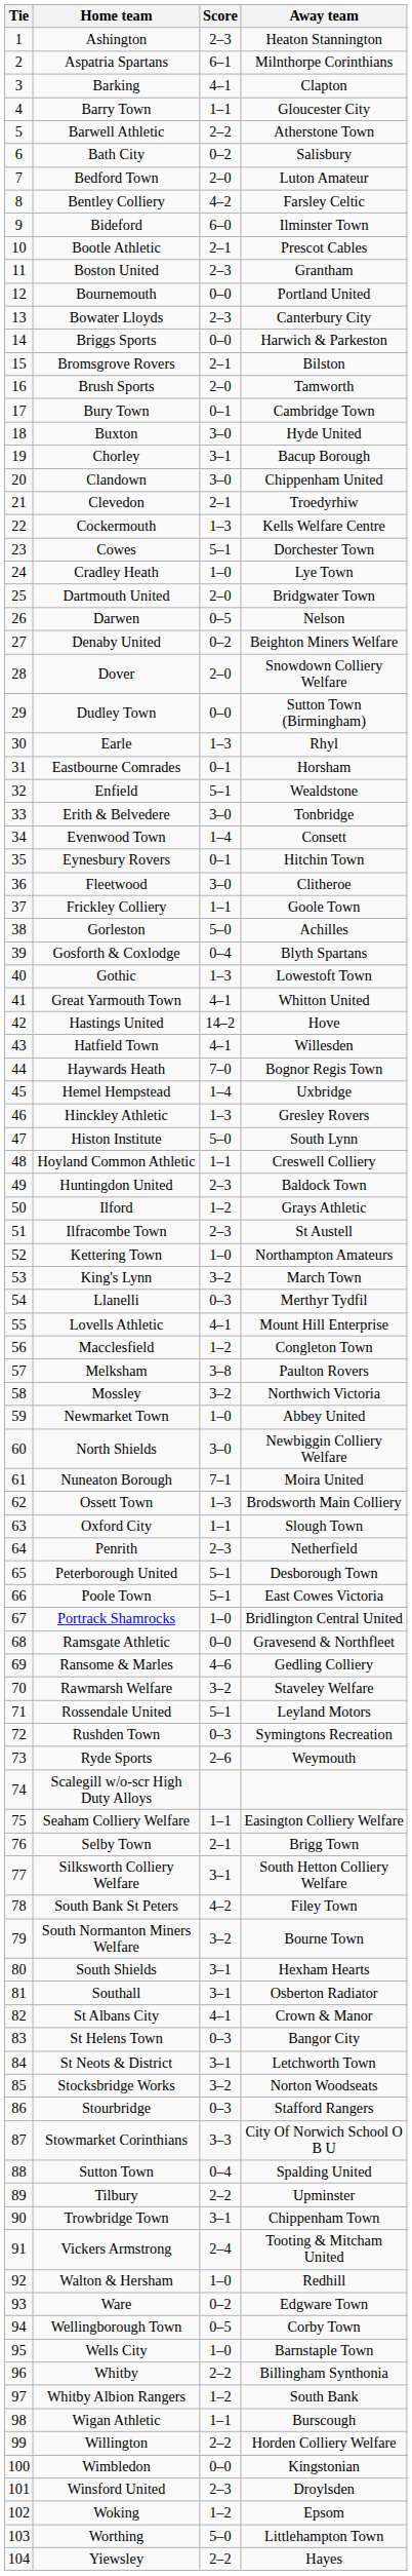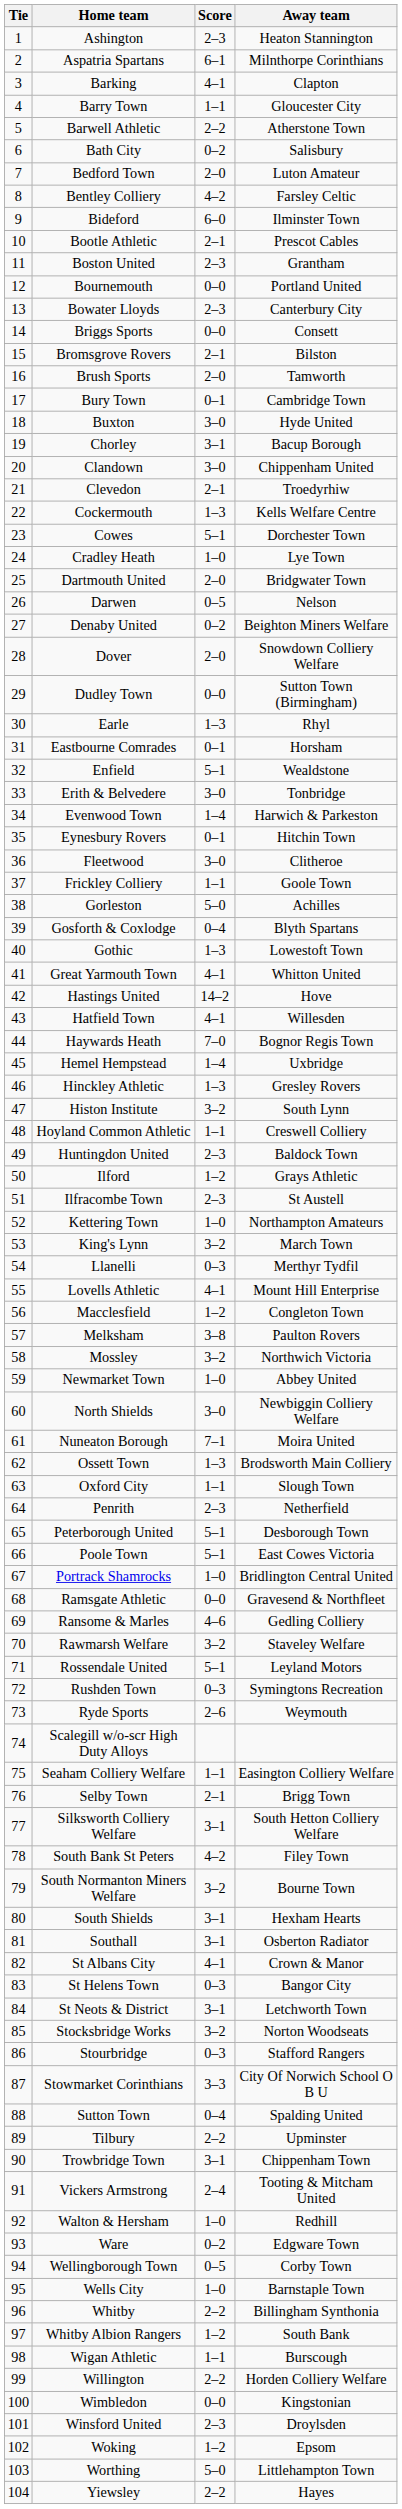 <table class="wikitable" style="text-align:center;">
 <tr>
 <th width=20>Tie</th>
 <th width=175>Home team</th>
 <th width=20>Score</th>
 <th width=175>Away team</th>
 </tr>
 <tr>
 <td>1</td>
 <td>Ashington</td>
 <td>2–3</td>
 <td>Heaton Stannington</td>
 </tr>
 <tr>
 <td>2</td>
 <td>Aspatria Spartans</td>
 <td>6–1</td>
 <td>Milnthorpe Corinthians</td>
 </tr>
 <tr>
 <td>3</td>
 <td>Barking</td>
 <td>4–1</td>
 <td>Clapton</td>
 </tr>
 <tr>
 <td>4</td>
 <td>Barry Town</td>
 <td>1–1</td>
 <td>Gloucester City</td>
 </tr>
 <tr>
 <td>5</td>
 <td>Barwell Athletic</td>
 <td>2–2</td>
 <td>Atherstone Town</td>
 </tr>
 <tr>
 <td>6</td>
 <td>Bath City</td>
 <td>0–2</td>
 <td>Salisbury</td>
 </tr>
 <tr>
 <td>7</td>
 <td>Bedford Town</td>
 <td>2–0</td>
 <td>Luton Amateur</td>
 </tr>
 <tr>
 <td>8</td>
 <td>Bentley Colliery</td>
 <td>4–2</td>
 <td>Farsley Celtic</td>
 </tr>
 <tr>
 <td>9</td>
 <td>Bideford</td>
 <td>6–0</td>
 <td>Ilminster Town</td>
 </tr>
 <tr>
 <td>10</td>
 <td>Bootle Athletic</td>
 <td>2–1</td>
 <td>Prescot Cables</td>
 </tr>
 <tr>
 <td>11</td>
 <td>Boston United</td>
 <td>2–3</td>
 <td>Grantham</td>
 </tr>
 <tr>
 <td>12</td>
 <td>Bournemouth</td>
 <td>0–0</td>
 <td>Portland United</td>
 </tr>
 <tr>
 <td>13</td>
 <td>Bowater Lloyds</td>
 <td>2–3</td>
 <td>Canterbury City</td>
 </tr>
 <tr>
 <td>14</td>
 <td>Briggs Sports</td>
 <td>0–0</td>
-<td>Harwich & Parkeston</td>
+<td>Consett</td>
 </tr>
 <tr>
 <td>15</td>
 <td>Bromsgrove Rovers</td>
 <td>2–1</td>
 <td>Bilston</td>
 </tr>
 <tr>
 <td>16</td>
 <td>Brush Sports</td>
 <td>2–0</td>
 <td>Tamworth</td>
 </tr>
 <tr>
 <td>17</td>
 <td>Bury Town</td>
 <td>0–1</td>
 <td>Cambridge Town</td>
 </tr>
 <tr>
 <td>18</td>
 <td>Buxton</td>
 <td>3–0</td>
 <td>Hyde United</td>
 </tr>
 <tr>
 <td>19</td>
 <td>Chorley</td>
 <td>3–1</td>
 <td>Bacup Borough</td>
 </tr>
 <tr>
 <td>20</td>
 <td>Clandown</td>
 <td>3–0</td>
 <td>Chippenham United</td>
 </tr>
 <tr>
 <td>21</td>
 <td>Clevedon</td>
 <td>2–1</td>
 <td>Troedyrhiw</td>
 </tr>
 <tr>
 <td>22</td>
 <td>Cockermouth</td>
 <td>1–3</td>
 <td>Kells Welfare Centre</td>
 </tr>
 <tr>
 <td>23</td>
 <td>Cowes</td>
 <td>5–1</td>
 <td>Dorchester Town</td>
 </tr>
 <tr>
 <td>24</td>
 <td>Cradley Heath</td>
 <td>1–0</td>
 <td>Lye Town</td>
 </tr>
 <tr>
 <td>25</td>
 <td>Dartmouth United</td>
 <td>2–0</td>
 <td>Bridgwater Town</td>
 </tr>
 <tr>
 <td>26</td>
 <td>Darwen</td>
 <td>0–5</td>
 <td>Nelson</td>
 </tr>
 <tr>
 <td>27</td>
 <td>Denaby United</td>
 <td>0–2</td>
 <td>Beighton Miners Welfare</td>
 </tr>
 <tr>
 <td>28</td>
 <td>Dover</td>
 <td>2–0</td>
 <td>Snowdown Colliery Welfare</td>
 </tr>
 <tr>
 <td>29</td>
 <td>Dudley Town</td>
 <td>0–0</td>
 <td>Sutton Town (Birmingham)</td>
 </tr>
 <tr>
 <td>30</td>
 <td>Earle</td>
 <td>1–3</td>
 <td>Rhyl</td>
 </tr>
 <tr>
 <td>31</td>
 <td>Eastbourne Comrades</td>
 <td>0–1</td>
 <td>Horsham</td>
 </tr>
 <tr>
 <td>32</td>
 <td>Enfield</td>
 <td>5–1</td>
 <td>Wealdstone</td>
 </tr>
 <tr>
 <td>33</td>
 <td>Erith & Belvedere</td>
 <td>3–0</td>
 <td>Tonbridge</td>
 </tr>
 <tr>
 <td>34</td>
 <td>Evenwood Town</td>
 <td>1–4</td>
-<td>Consett</td>
+<td>Harwich & Parkeston</td>
 </tr>
 <tr>
 <td>35</td>
 <td>Eynesbury Rovers</td>
 <td>0–1</td>
 <td>Hitchin Town</td>
 </tr>
 <tr>
 <td>36</td>
 <td>Fleetwood</td>
 <td>3–0</td>
 <td>Clitheroe</td>
 </tr>
 <tr>
 <td>37</td>
 <td>Frickley Colliery</td>
 <td>1–1</td>
 <td>Goole Town</td>
 </tr>
 <tr>
 <td>38</td>
 <td>Gorleston</td>
 <td>5–0</td>
 <td>Achilles</td>
 </tr>
 <tr>
 <td>39</td>
 <td>Gosforth & Coxlodge</td>
 <td>0–4</td>
 <td>Blyth Spartans</td>
 </tr>
 <tr>
 <td>40</td>
 <td>Gothic</td>
 <td>1–3</td>
 <td>Lowestoft Town</td>
 </tr>
 <tr>
 <td>41</td>
 <td>Great Yarmouth Town</td>
 <td>4–1</td>
 <td>Whitton United</td>
 </tr>
 <tr>
 <td>42</td>
 <td>Hastings United</td>
 <td>14–2</td>
 <td>Hove</td>
 </tr>
 <tr>
 <td>43</td>
 <td>Hatfield Town</td>
 <td>4–1</td>
 <td>Willesden</td>
 </tr>
 <tr>
 <td>44</td>
 <td>Haywards Heath</td>
 <td>7–0</td>
 <td>Bognor Regis Town</td>
 </tr>
 <tr>
 <td>45</td>
 <td>Hemel Hempstead</td>
 <td>1–4</td>
 <td>Uxbridge</td>
 </tr>
 <tr>
 <td>46</td>
 <td>Hinckley Athletic</td>
 <td>1–3</td>
 <td>Gresley Rovers</td>
 </tr>
 <tr>
 <td>47</td>
 <td>Histon Institute</td>
-<td>5–0</td>
+<td>3–2</td>
 <td>South Lynn</td>
 </tr>
 <tr>
 <td>48</td>
 <td>Hoyland Common Athletic</td>
 <td>1–1</td>
 <td>Creswell Colliery</td>
 </tr>
 <tr>
 <td>49</td>
 <td>Huntingdon United</td>
 <td>2–3</td>
 <td>Baldock Town</td>
 </tr>
 <tr>
 <td>50</td>
 <td>Ilford</td>
 <td>1–2</td>
 <td>Grays Athletic</td>
 </tr>
 <tr>
 <td>51</td>
 <td>Ilfracombe Town</td>
 <td>2–3</td>
 <td>St Austell</td>
 </tr>
 <tr>
 <td>52</td>
 <td>Kettering Town</td>
 <td>1–0</td>
 <td>Northampton Amateurs</td>
 </tr>
 <tr>
 <td>53</td>
 <td>King's Lynn</td>
 <td>3–2</td>
 <td>March Town</td>
 </tr>
 <tr>
 <td>54</td>
 <td>Llanelli</td>
 <td>0–3</td>
 <td>Merthyr Tydfil</td>
 </tr>
 <tr>
 <td>55</td>
 <td>Lovells Athletic</td>
 <td>4–1</td>
 <td>Mount Hill Enterprise</td>
 </tr>
 <tr>
 <td>56</td>
 <td>Macclesfield</td>
 <td>1–2</td>
 <td>Congleton Town</td>
 </tr>
 <tr>
 <td>57</td>
 <td>Melksham</td>
 <td>3–8</td>
 <td>Paulton Rovers</td>
 </tr>
 <tr>
 <td>58</td>
 <td>Mossley</td>
 <td>3–2</td>
 <td>Northwich Victoria</td>
 </tr>
 <tr>
 <td>59</td>
 <td>Newmarket Town</td>
 <td>1–0</td>
 <td>Abbey United</td>
 </tr>
 <tr>
 <td>60</td>
 <td>North Shields</td>
 <td>3–0</td>
 <td>Newbiggin Colliery Welfare</td>
 </tr>
 <tr>
 <td>61</td>
 <td>Nuneaton Borough</td>
 <td>7–1</td>
 <td>Moira United</td>
 </tr>
 <tr>
 <td>62</td>
 <td>Ossett Town</td>
 <td>1–3</td>
 <td>Brodsworth Main Colliery</td>
 </tr>
 <tr>
 <td>63</td>
 <td>Oxford City</td>
 <td>1–1</td>
 <td>Slough Town</td>
 </tr>
 <tr>
 <td>64</td>
 <td>Penrith</td>
 <td>2–3</td>
 <td>Netherfield</td>
 </tr>
 <tr>
 <td>65</td>
 <td>Peterborough United</td>
 <td>5–1</td>
 <td>Desborough Town</td>
 </tr>
 <tr>
 <td>66</td>
 <td>Poole Town</td>
 <td>5–1</td>
 <td>East Cowes Victoria</td>
 </tr>
 <tr>
 <td>67</td>
 <td><a href='#'>Portrack Shamrocks</a></td>
 <td>1–0</td>
 <td>Bridlington Central United</td>
 </tr>
 <tr>
 <td>68</td>
 <td>Ramsgate Athletic</td>
 <td>0–0</td>
 <td>Gravesend & Northfleet</td>
 </tr>
 <tr>
 <td>69</td>
 <td>Ransome & Marles</td>
 <td>4–6</td>
 <td>Gedling Colliery</td>
 </tr>
 <tr>
 <td>70</td>
 <td>Rawmarsh Welfare</td>
 <td>3–2</td>
 <td>Staveley Welfare</td>
 </tr>
 <tr>
 <td>71</td>
 <td>Rossendale United</td>
 <td>5–1</td>
 <td>Leyland Motors</td>
 </tr>
 <tr>
 <td>72</td>
 <td>Rushden Town</td>
 <td>0–3</td>
 <td>Symingtons Recreation</td>
 </tr>
 <tr>
 <td>73</td>
 <td>Ryde Sports</td>
 <td>2–6</td>
 <td>Weymouth</td>
 </tr>
 <tr>
 <td>74</td>
 <td>Scalegill w/o-scr High Duty Alloys</td>
 <td></td>
 <td></td>
 </tr>
 <tr>
 <td>75</td>
 <td>Seaham Colliery Welfare</td>
 <td>1–1</td>
 <td>Easington Colliery Welfare</td>
 </tr>
 <tr>
 <td>76</td>
 <td>Selby Town</td>
 <td>2–1</td>
 <td>Brigg Town</td>
 </tr>
 <tr>
 <td>77</td>
 <td>Silksworth Colliery Welfare</td>
 <td>3–1</td>
 <td>South Hetton Colliery Welfare</td>
 </tr>
 <tr>
 <td>78</td>
 <td>South Bank St Peters</td>
 <td>4–2</td>
 <td>Filey Town</td>
 </tr>
 <tr>
 <td>79</td>
 <td>South Normanton Miners Welfare</td>
 <td>3–2</td>
 <td>Bourne Town</td>
 </tr>
 <tr>
 <td>80</td>
 <td>South Shields</td>
 <td>3–1</td>
 <td>Hexham Hearts</td>
 </tr>
 <tr>
 <td>81</td>
 <td>Southall</td>
 <td>3–1</td>
 <td>Osberton Radiator</td>
 </tr>
 <tr>
 <td>82</td>
 <td>St Albans City</td>
 <td>4–1</td>
 <td>Crown & Manor</td>
 </tr>
 <tr>
 <td>83</td>
 <td>St Helens Town</td>
 <td>0–3</td>
 <td>Bangor City</td>
 </tr>
 <tr>
 <td>84</td>
 <td>St Neots & District</td>
 <td>3–1</td>
 <td>Letchworth Town</td>
 </tr>
 <tr>
 <td>85</td>
 <td>Stocksbridge Works</td>
 <td>3–2</td>
 <td>Norton Woodseats</td>
 </tr>
 <tr>
 <td>86</td>
 <td>Stourbridge</td>
 <td>0–3</td>
 <td>Stafford Rangers</td>
 </tr>
 <tr>
 <td>87</td>
 <td>Stowmarket Corinthians</td>
 <td>3–3</td>
 <td>City Of Norwich School O B U</td>
 </tr>
 <tr>
 <td>88</td>
 <td>Sutton Town</td>
 <td>0–4</td>
 <td>Spalding United</td>
 </tr>
 <tr>
 <td>89</td>
 <td>Tilbury</td>
 <td>2–2</td>
 <td>Upminster</td>
 </tr>
 <tr>
 <td>90</td>
 <td>Trowbridge Town</td>
 <td>3–1</td>
 <td>Chippenham Town</td>
 </tr>
 <tr>
 <td>91</td>
 <td>Vickers Armstrong</td>
 <td>2–4</td>
 <td>Tooting & Mitcham United</td>
 </tr>
 <tr>
 <td>92</td>
 <td>Walton & Hersham</td>
 <td>1–0</td>
 <td>Redhill</td>
 </tr>
 <tr>
 <td>93</td>
 <td>Ware</td>
 <td>0–2</td>
 <td>Edgware Town</td>
 </tr>
 <tr>
 <td>94</td>
 <td>Wellingborough Town</td>
 <td>0–5</td>
 <td>Corby Town</td>
 </tr>
 <tr>
 <td>95</td>
 <td>Wells City</td>
 <td>1–0</td>
 <td>Barnstaple Town</td>
 </tr>
 <tr>
 <td>96</td>
 <td>Whitby</td>
 <td>2–2</td>
 <td>Billingham Synthonia</td>
 </tr>
 <tr>
 <td>97</td>
 <td>Whitby Albion Rangers</td>
 <td>1–2</td>
 <td>South Bank</td>
 </tr>
 <tr>
 <td>98</td>
 <td>Wigan Athletic</td>
 <td>1–1</td>
 <td>Burscough</td>
 </tr>
 <tr>
 <td>99</td>
 <td>Willington</td>
 <td>2–2</td>
 <td>Horden Colliery Welfare</td>
 </tr>
 <tr>
 <td>100</td>
 <td>Wimbledon</td>
 <td>0–0</td>
 <td>Kingstonian</td>
 </tr>
 <tr>
 <td>101</td>
 <td>Winsford United</td>
 <td>2–3</td>
 <td>Droylsden</td>
 </tr>
 <tr>
 <td>102</td>
 <td>Woking</td>
 <td>1–2</td>
 <td>Epsom</td>
 </tr>
 <tr>
 <td>103</td>
 <td>Worthing</td>
 <td>5–0</td>
 <td>Littlehampton Town</td>
 </tr>
 <tr>
 <td>104</td>
 <td>Yiewsley</td>
 <td>2–2</td>
 <td>Hayes</td>
 </tr>
 </table>
